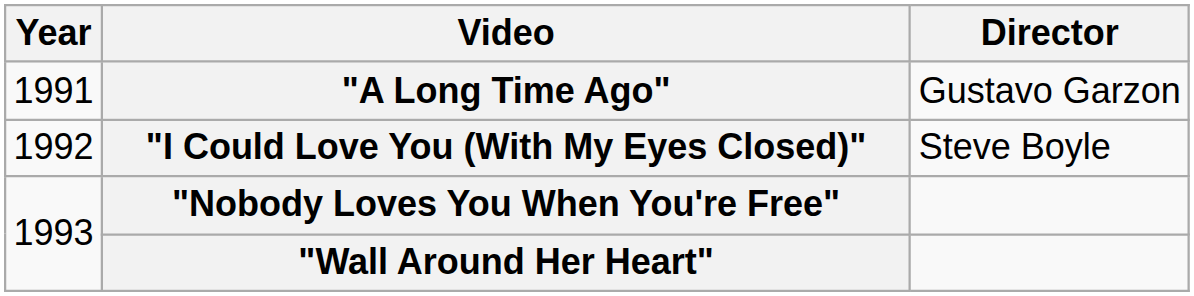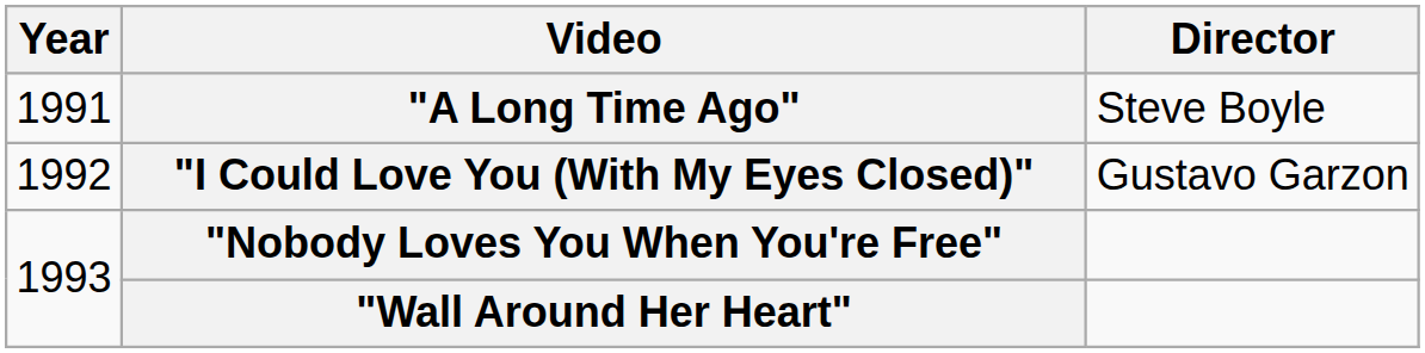 <table class="wikitable plainrowheaders">
 <tr>
 <th>Year</th>
 <th style="width:22em;">Video</th>
 <th>Director</th>
 </tr>
 <tr>
 <td>1991</td>
 <th scope="row">"A Long Time Ago"</th>
-<td>Gustavo Garzon</td>
+<td>Steve Boyle</td>
 </tr>
 <tr>
 <td>1992</td>
 <th scope="row">"I Could Love You (With My Eyes Closed)"</th>
-<td>Steve Boyle</td>
+<td>Gustavo Garzon</td>
 </tr>
 <tr>
 <td rowspan="2">1993</td>
 <th scope="row">"Nobody Loves You When You're Free"</th>
 <td></td>
 </tr>
 <tr>
 <th scope="row">"Wall Around Her Heart"</th>
 <td></td>
 </tr>
 </table>
